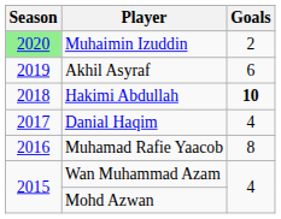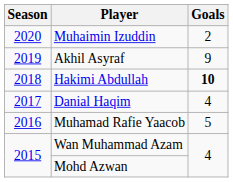 <table class="wikitable">
 <tr>
 <th>Season</th>
 <th>Player</th>
 <th>Goals</th>
 </tr>
 <tr>
-<td rowspan="1" style="background: lightgreen; text-align:center;"><a href='#'>2020</a></td>
+<td rowspan="1" style="text-align:center;"><a href='#'>2020</a></td>
 <td> <a href='#'>Muhaimin Izuddin</a></td>
 <td rowspan="1" style="text-align:center;">2</td>
 </tr>
 <tr>
 <td rowspan="1" style="text-align:center;"><a href='#'>2019</a></td>
 <td> Akhil Asyraf</td>
-<td rowspan="1" style="text-align:center;">6</td>
+<td rowspan="1" style="text-align:center;">9</td>
 </tr>
 <tr>
 <td rowspan="1" style="text-align:center;"><a href='#'>2018</a></td>
 <td> <a href='#'>Hakimi Abdullah</a></td>
 <td rowspan="1" style="text-align:center;"><strong>10</strong></td>
 </tr>
 <tr>
 <td rowspan="1" style="text-align:center;"><a href='#'>2017</a></td>
 <td> <a href='#'>Danial Haqim</a></td>
 <td rowspan="1" style="text-align:center;">4</td>
 </tr>
 <tr>
 <td rowspan="1" style="text-align:center;"><a href='#'>2016</a></td>
 <td> Muhamad Rafie Yaacob</td>
-<td rowspan="1" style="text-align:center;">8</td>
+<td rowspan="1" style="text-align:center;">5</td>
 </tr>
 <tr>
 <td rowspan="2" style="text-align:center;"><a href='#'>2015</a></td>
 <td> Wan Muhammad Azam</td>
 <td rowspan="2" style="text-align:center;">4</td>
 </tr>
 <tr>
 <td> Mohd Azwan</td>
 </tr>
 </table>
